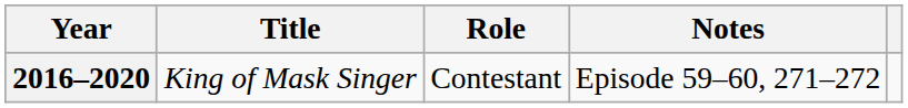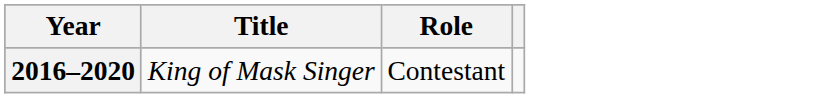 <table class="wikitable plainrowheaders">
 <tr>
 <th scope="col">Year</th>
 <th scope="col">Title</th>
 <th scope="col">Role</th>
-<th scope="col">Notes</th>
 <th scope="col" class="unsortable"></th>
 </tr>
 <tr>
 <th scope="row">2016–2020</th>
 <td><em>King of Mask Singer</em></td>
 <td>Contestant</td>
-<td>Episode 59–60, 271–272</td>
 <td style="text-align:center"></td>
 </tr>
 </table>
